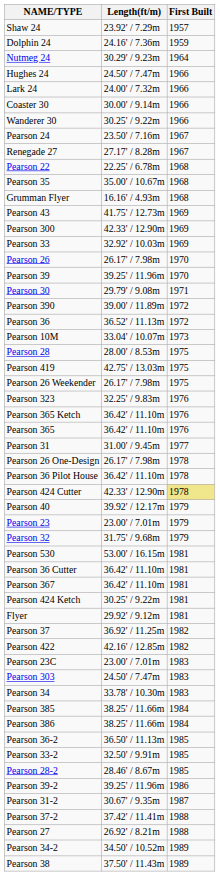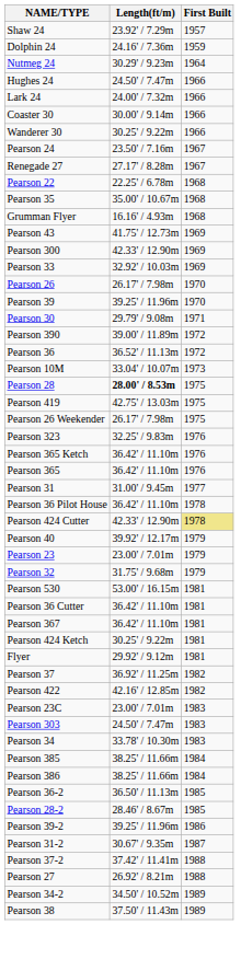 <table class="wikitable">
 <tr>
 <th>NAME/TYPE</th>
 <th>Length(ft/m)</th>
 <th>First Built</th>
 </tr>
 <tr>
 <td>Shaw 24</td>
 <td>23.92' / 7.29m</td>
 <td>1957</td>
 </tr>
 <tr>
 <td>Dolphin 24</td>
 <td>24.16' / 7.36m</td>
 <td>1959</td>
 </tr>
 <tr>
 <td><a href='#'>Nutmeg 24</a></td>
 <td>30.29' / 9.23m</td>
 <td>1964</td>
 </tr>
 <tr>
 <td>Hughes 24</td>
 <td>24.50' / 7.47m</td>
 <td>1966</td>
 </tr>
 <tr>
 <td>Lark 24</td>
 <td>24.00' / 7.32m</td>
 <td>1966</td>
 </tr>
 <tr>
 <td>Coaster 30</td>
 <td>30.00' / 9.14m</td>
 <td>1966</td>
 </tr>
 <tr>
 <td>Wanderer 30</td>
 <td>30.25' / 9.22m</td>
 <td>1966</td>
 </tr>
 <tr>
 <td>Pearson 24</td>
 <td>23.50' / 7.16m</td>
 <td>1967</td>
 </tr>
 <tr>
 <td>Renegade 27</td>
 <td>27.17' / 8.28m</td>
 <td>1967</td>
 </tr>
 <tr>
 <td><a href='#'>Pearson 22</a></td>
 <td>22.25' / 6.78m</td>
 <td>1968</td>
 </tr>
 <tr>
 <td>Pearson 35</td>
 <td>35.00' / 10.67m</td>
 <td>1968</td>
 </tr>
 <tr>
 <td>Grumman Flyer</td>
 <td>16.16' / 4.93m</td>
 <td>1968</td>
 </tr>
 <tr>
 <td>Pearson 43</td>
 <td>41.75' / 12.73m</td>
 <td>1969</td>
 </tr>
 <tr>
 <td>Pearson 300</td>
 <td>42.33' / 12.90m</td>
 <td>1969</td>
 </tr>
 <tr>
 <td>Pearson 33</td>
 <td>32.92' / 10.03m</td>
 <td>1969</td>
 </tr>
 <tr>
 <td><a href='#'>Pearson 26</a></td>
 <td>26.17' / 7.98m</td>
 <td>1970</td>
 </tr>
 <tr>
 <td>Pearson 39</td>
 <td>39.25' / 11.96m</td>
 <td>1970</td>
 </tr>
 <tr>
 <td><a href='#'>Pearson 30</a></td>
 <td>29.79' / 9.08m</td>
 <td>1971</td>
 </tr>
 <tr>
 <td>Pearson 390</td>
 <td>39.00' / 11.89m</td>
 <td>1972</td>
 </tr>
 <tr>
 <td>Pearson 36</td>
 <td>36.52' / 11.13m</td>
 <td>1972</td>
 </tr>
 <tr>
 <td>Pearson 10M</td>
 <td>33.04' / 10.07m</td>
 <td>1973</td>
 </tr>
 <tr>
 <td><a href='#'>Pearson 28</a></td>
-<td>28.00' / 8.53m</td>
+<td><strong>28.00' / 8.53m</strong></td>
 <td>1975</td>
 </tr>
 <tr>
 <td>Pearson 419</td>
 <td>42.75' / 13.03m</td>
 <td>1975</td>
 </tr>
 <tr>
 <td>Pearson 26 Weekender</td>
 <td>26.17' / 7.98m</td>
 <td>1975</td>
 </tr>
 <tr>
 <td>Pearson 323</td>
 <td>32.25' / 9.83m</td>
 <td>1976</td>
 </tr>
 <tr>
 <td>Pearson 365 Ketch</td>
 <td>36.42' / 11.10m</td>
 <td>1976</td>
 </tr>
 <tr>
 <td>Pearson 365</td>
 <td>36.42' / 11.10m</td>
 <td>1976</td>
 </tr>
 <tr>
 <td>Pearson 31</td>
 <td>31.00' / 9.45m</td>
 <td>1977</td>
-</tr>
-<tr>
-<td>Pearson 26 One-Design</td>
-<td>26.17' / 7.98m</td>
-<td>1978</td>
 </tr>
 <tr>
 <td>Pearson 36 Pilot House</td>
 <td>36.42' / 11.10m</td>
 <td>1978</td>
 </tr>
 <tr>
 <td>Pearson 424 Cutter</td>
 <td>42.33' / 12.90m</td>
 <td style="background: khaki;">1978</td>
 </tr>
 <tr>
 <td>Pearson 40</td>
 <td>39.92' / 12.17m</td>
 <td>1979</td>
 </tr>
 <tr>
 <td><a href='#'>Pearson 23</a></td>
 <td>23.00' / 7.01m</td>
 <td>1979</td>
 </tr>
 <tr>
 <td><a href='#'>Pearson 32</a></td>
 <td>31.75' / 9.68m</td>
 <td>1979</td>
 </tr>
 <tr>
 <td>Pearson 530</td>
 <td>53.00' / 16.15m</td>
 <td>1981</td>
 </tr>
 <tr>
 <td>Pearson 36 Cutter</td>
 <td>36.42' / 11.10m</td>
 <td>1981</td>
 </tr>
 <tr>
 <td>Pearson 367</td>
 <td>36.42' / 11.10m</td>
 <td>1981</td>
 </tr>
 <tr>
 <td>Pearson 424 Ketch</td>
 <td>30.25' / 9.22m</td>
 <td>1981</td>
 </tr>
 <tr>
 <td>Flyer</td>
 <td>29.92' / 9.12m</td>
 <td>1981</td>
 </tr>
 <tr>
 <td>Pearson 37</td>
 <td>36.92' / 11.25m</td>
 <td>1982</td>
 </tr>
 <tr>
 <td>Pearson 422</td>
 <td>42.16' / 12.85m</td>
 <td>1982</td>
 </tr>
 <tr>
 <td>Pearson 23C</td>
 <td>23.00' / 7.01m</td>
 <td>1983</td>
 </tr>
 <tr>
 <td><a href='#'>Pearson 303</a></td>
 <td>24.50' / 7.47m</td>
 <td>1983</td>
 </tr>
 <tr>
 <td>Pearson 34</td>
 <td>33.78' / 10.30m</td>
 <td>1983</td>
 </tr>
 <tr>
 <td>Pearson 385</td>
 <td>38.25' / 11.66m</td>
 <td>1984</td>
 </tr>
 <tr>
 <td>Pearson 386</td>
 <td>38.25' / 11.66m</td>
 <td>1984</td>
 </tr>
 <tr>
 <td>Pearson 36-2</td>
 <td>36.50' / 11.13m</td>
 <td>1985</td>
 </tr>
 <tr>
-<td>Pearson 33-2</td>
-<td>32.50' / 9.91m</td>
-<td>1985</td>
-</tr>
-<tr>
 <td><a href='#'>Pearson 28-2</a></td>
 <td>28.46' / 8.67m</td>
 <td>1985</td>
 </tr>
 <tr>
 <td>Pearson 39-2</td>
 <td>39.25' / 11.96m</td>
 <td>1986</td>
 </tr>
 <tr>
 <td>Pearson 31-2</td>
 <td>30.67' / 9.35m</td>
 <td>1987</td>
 </tr>
 <tr>
 <td>Pearson 37-2</td>
 <td>37.42' / 11.41m</td>
 <td>1988</td>
 </tr>
 <tr>
 <td>Pearson 27</td>
 <td>26.92' / 8.21m</td>
 <td>1988</td>
 </tr>
 <tr>
 <td>Pearson 34-2</td>
 <td>34.50' / 10.52m</td>
 <td>1989</td>
 </tr>
 <tr>
 <td>Pearson 38</td>
 <td>37.50' / 11.43m</td>
 <td>1989</td>
 </tr>
 </table>
